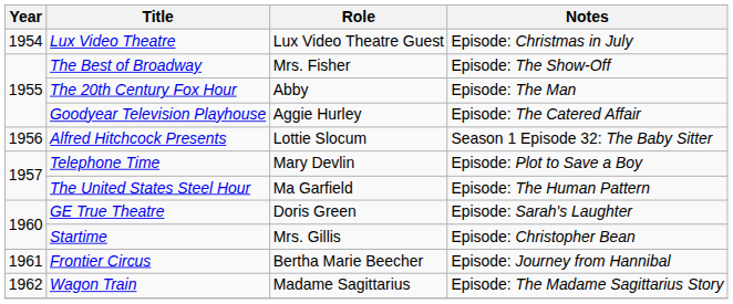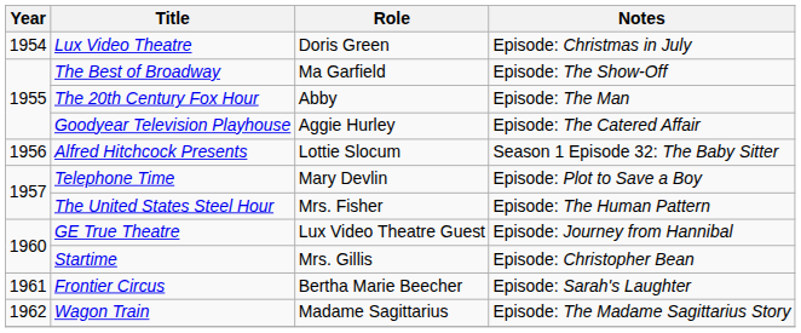 <table class="wikitable sortable">
 <tr>
 <th>Year</th>
 <th>Title</th>
 <th>Role</th>
 <th class="unsortable">Notes</th>
 </tr>
 <tr>
 <td>1954</td>
 <td><em><a href='#'>Lux Video Theatre</a></em></td>
-<td>Lux Video Theatre Guest</td>
+<td>Doris Green</td>
 <td>Episode: <em>Christmas in July</em></td>
 </tr>
 <tr>
 <td rowspan=3>1955</td>
 <td><em><a href='#'>The Best of Broadway</a></em></td>
-<td>Mrs. Fisher</td>
+<td>Ma Garfield</td>
 <td>Episode: <em>The Show-Off</em></td>
 </tr>
 <tr>
 <td><em><a href='#'>The 20th Century Fox Hour</a></em></td>
 <td>Abby</td>
 <td>Episode: <em>The Man</em></td>
 </tr>
 <tr>
 <td><em><a href='#'>Goodyear Television Playhouse</a></em></td>
 <td>Aggie Hurley</td>
 <td>Episode: <em>The Catered Affair</em></td>
 </tr>
 <tr>
 <td>1956</td>
 <td><em><a href='#'>Alfred Hitchcock Presents</a></em></td>
 <td>Lottie Slocum</td>
 <td>Season 1 Episode 32: <em>The Baby Sitter</em></td>
 </tr>
 <tr>
 <td rowspan="2">1957</td>
 <td><em><a href='#'>Telephone Time</a></em></td>
 <td>Mary Devlin</td>
 <td>Episode: <em>Plot to Save a Boy</em></td>
 </tr>
 <tr>
 <td><em><a href='#'>The United States Steel Hour</a></em></td>
-<td>Ma Garfield</td>
+<td>Mrs. Fisher</td>
 <td>Episode: <em>The Human Pattern</em></td>
 </tr>
 <tr>
 <td rowspan="2">1960</td>
 <td><em><a href='#'>GE True Theatre</a></em></td>
-<td>Doris Green</td>
-<td>Episode: <em>Sarah's Laughter</em></td>
+<td>Lux Video Theatre Guest</td>
+<td>Episode: <em>Journey from Hannibal</em></td>
 </tr>
 <tr>
 <td><em><a href='#'>Startime</a></em></td>
 <td>Mrs. Gillis</td>
 <td>Episode: <em>Christopher Bean</em></td>
 </tr>
 <tr>
 <td>1961</td>
 <td><em><a href='#'>Frontier Circus</a></em></td>
 <td>Bertha Marie Beecher</td>
-<td>Episode: <em>Journey from Hannibal</em></td>
+<td>Episode: <em>Sarah's Laughter</em></td>
 </tr>
 <tr>
 <td>1962</td>
 <td><em><a href='#'>Wagon Train</a></em></td>
 <td>Madame Sagittarius</td>
 <td>Episode: <em>The Madame Sagittarius Story</em></td>
 </tr>
 <tr>
 </tr>
 </table>
